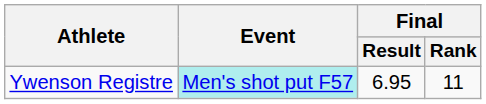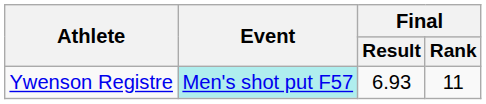 <table class="wikitable" style="text-align: center; font-size:90%">
 <tr>
 <th rowspan="2">Athlete</th>
 <th rowspan="2">Event</th>
 <th colspan="2">Final</th>
 </tr>
 <tr style="font-size:95%">
 <th>Result</th>
 <th>Rank</th>
 </tr>
 <tr>
 <td align=left><a href='#'>Ywenson Registre</a></td>
 <td align=left style="background: paleturquoise;"><a href='#'>Men's shot put F57</a></td>
-<td>6.95 </td>
+<td>6.93 </td>
 <td>11</td>
 </tr>
 </table>
